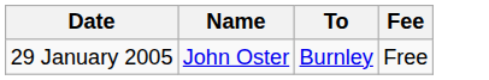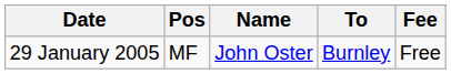 <table class="wikitable">
 <tr>
 <th>Date</th>
+<th>Pos</th>
 <th>Name</th>
 <th>To</th>
 <th>Fee</th>
 </tr>
 <tr>
 <td>29 January 2005</td>
+<td>MF</td>
 <td> <a href='#'>John Oster</a></td>
 <td><a href='#'>Burnley</a></td>
 <td>Free</td>
 </tr>
 </table>
